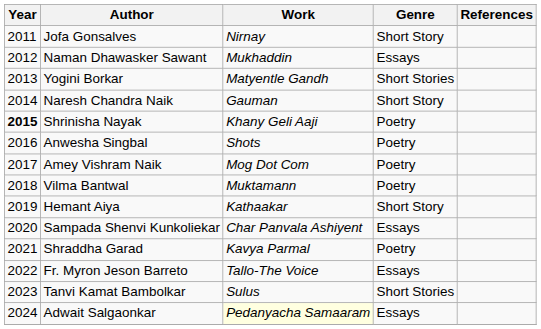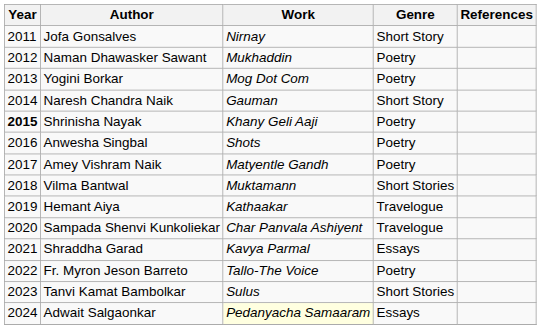 <table class="wikitable">
 <tr>
 <th>Year</th>
 <th>Author</th>
 <th>Work</th>
 <th>Genre</th>
 <th class="unsortable">References</th>
 </tr>
 <tr>
 <td>2011</td>
 <td>Jofa Gonsalves</td>
 <td><em>Nirnay</em></td>
 <td>Short Story</td>
 <td></td>
 </tr>
 <tr>
 <td>2012</td>
 <td>Naman Dhawasker Sawant</td>
 <td><em>Mukhaddin</em></td>
-<td>Essays</td>
+<td>Poetry</td>
 <td></td>
 </tr>
 <tr>
 <td>2013</td>
 <td>Yogini Borkar</td>
-<td><em>Matyentle Gandh</em></td>
-<td>Short Stories</td>
+<td><em>Mog Dot Com</em></td>
+<td>Poetry</td>
 <td></td>
 </tr>
 <tr>
 <td>2014</td>
 <td>Naresh Chandra Naik</td>
 <td><em>Gauman</em></td>
 <td>Short Story</td>
 <td></td>
 </tr>
 <tr>
 <td><strong>2015</strong></td>
 <td>Shrinisha Nayak</td>
 <td><em>Khany Geli Aaji</em></td>
 <td>Poetry</td>
 <td></td>
 </tr>
 <tr>
 <td>2016</td>
 <td>Anwesha Singbal</td>
 <td><em>Shots</em></td>
 <td>Poetry</td>
 <td></td>
 </tr>
 <tr>
 <td>2017</td>
 <td>Amey Vishram Naik</td>
-<td><em>Mog Dot Com</em></td>
+<td><em>Matyentle Gandh</em></td>
 <td>Poetry</td>
 <td></td>
 </tr>
 <tr>
 <td>2018</td>
 <td>Vilma Bantwal</td>
 <td><em>Muktamann</em></td>
-<td>Poetry</td>
+<td>Short Stories</td>
 <td></td>
 </tr>
 <tr>
 <td>2019</td>
 <td>Hemant Aiya</td>
 <td><em>Kathaakar</em></td>
-<td>Short Story</td>
+<td>Travelogue</td>
 <td></td>
 </tr>
 <tr>
 <td>2020</td>
 <td>Sampada Shenvi Kunkoliekar</td>
 <td><em>Char Panvala Ashiyent</em></td>
-<td>Essays</td>
+<td>Travelogue</td>
 <td></td>
 </tr>
 <tr>
 <td>2021</td>
 <td>Shraddha Garad</td>
 <td><em>Kavya Parmal</em></td>
-<td>Poetry</td>
+<td>Essays</td>
 <td></td>
 </tr>
 <tr>
 <td>2022</td>
 <td>Fr. Myron Jeson Barreto</td>
 <td><em>Tallo-The Voice</em></td>
-<td>Essays</td>
+<td>Poetry</td>
 <td></td>
 </tr>
 <tr>
 <td>2023</td>
 <td>Tanvi Kamat Bambolkar</td>
 <td><em>Sulus</em></td>
 <td>Short Stories</td>
 <td></td>
 </tr>
 <tr>
 <td>2024</td>
 <td>Adwait Salgaonkar</td>
 <td style="background: lightyellow;"><em>Pedanyacha Samaaram</em></td>
 <td>Essays</td>
 <td></td>
 </tr>
 <tr>
 </tr>
 </table>
